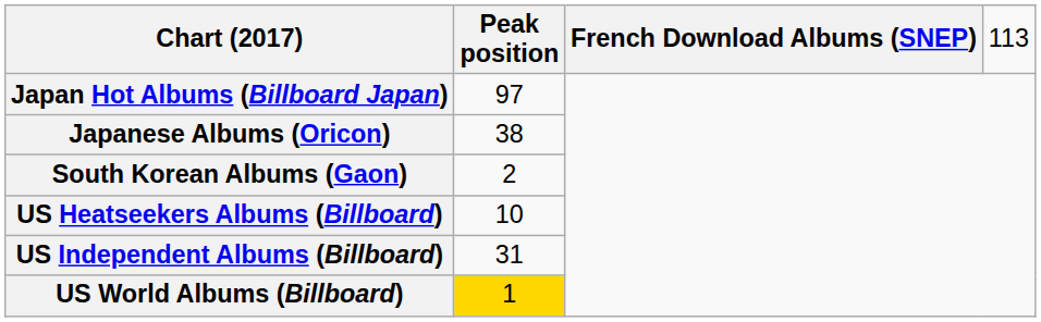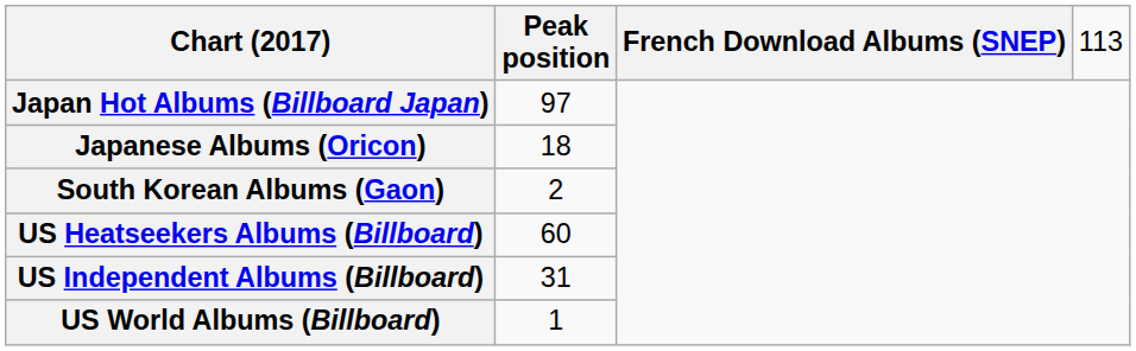 <table class="wikitable sortable plainrowheaders" style="text-align:center">
 <tr>
 <th>Chart (2017)</th>
 <th>Peak<br>position</th>
 <th scope="row">French Download Albums (<a href='#'>SNEP</a>)</th>
 <td>113</td>
 </tr>
 <tr>
 <th scope="row">Japan <a href='#'>Hot Albums</a> (<em><a href='#'>Billboard Japan</a></em>)</th>
 <td>97</td>
 </tr>
 <tr>
 <th scope="row">Japanese Albums (<a href='#'>Oricon</a>)</th>
-<td>38</td>
+<td>18</td>
 </tr>
 <tr>
 <th scope="row">South Korean Albums (<a href='#'>Gaon</a>)</th>
 <td>2</td>
 </tr>
 <tr>
 <th scope="row">US <a href='#'>Heatseekers Albums</a> (<a href='#'><em>Billboard</em></a>)</th>
-<td>10</td>
+<td>60</td>
 </tr>
 <tr>
 <th scope="row">US <a href='#'>Independent Albums</a> (<em>Billboard</em>)</th>
 <td>31</td>
 </tr>
 <tr>
 <th scope="row">US World Albums (<em>Billboard</em>)</th>
-<td style="background: gold;">1</td>
+<td>1</td>
 </tr>
 </table>
